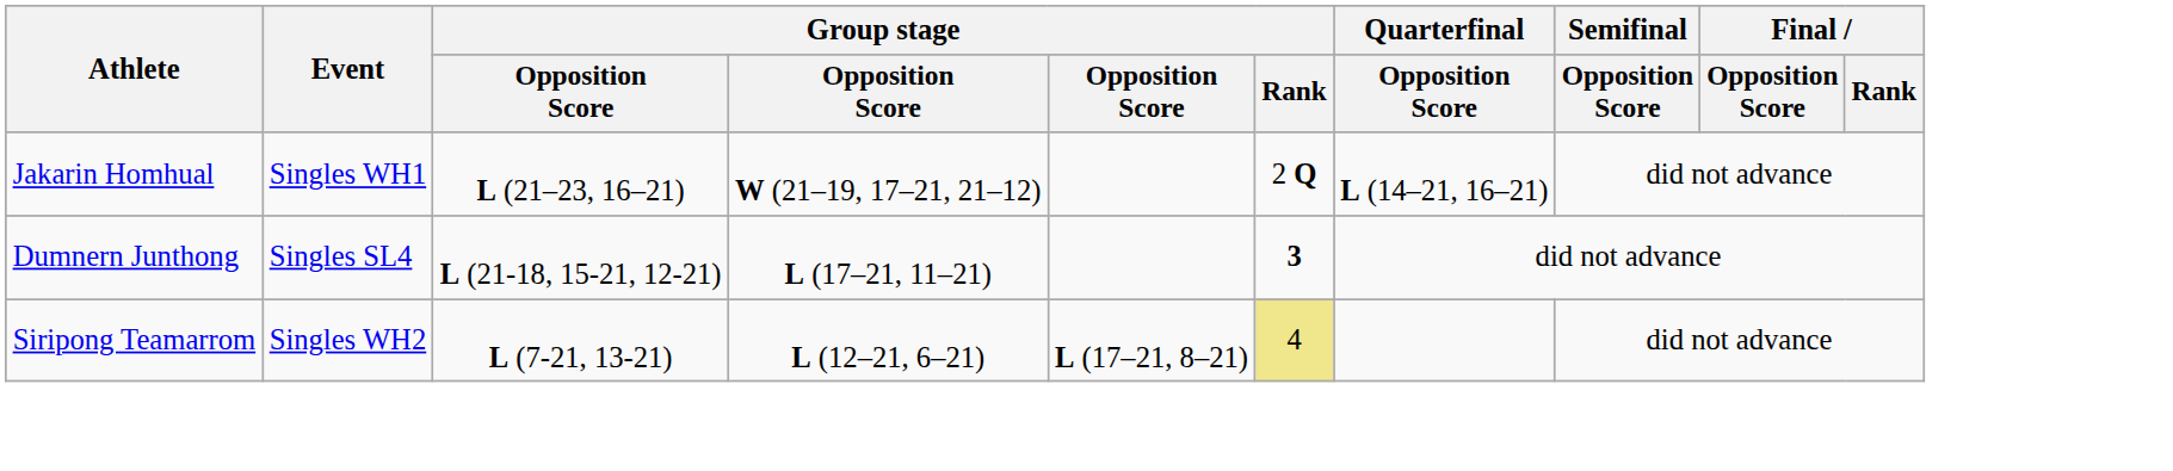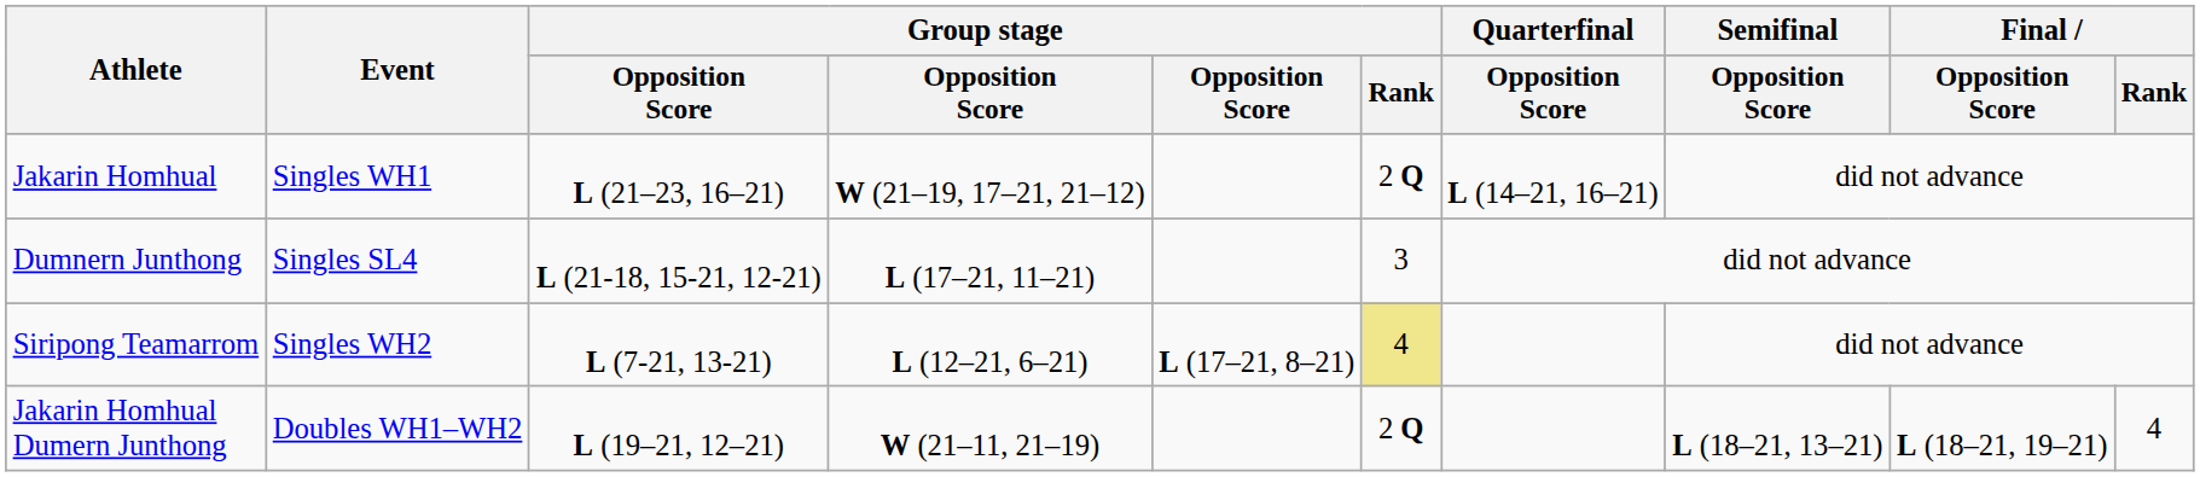 <table class="wikitable" style="font-size:90%; text-align:center">
 <tr>
 <th rowspan="2">Athlete</th>
 <th rowspan="2">Event</th>
 <th colspan="4">Group stage</th>
 <th>Quarterfinal</th>
 <th>Semifinal</th>
 <th colspan="2">Final / </th>
 </tr>
 <tr style="font-size:95%">
 <th>Opposition<br>Score</th>
 <th>Opposition<br>Score</th>
 <th>Opposition<br>Score</th>
 <th>Rank</th>
 <th>Opposition<br>Score</th>
 <th>Opposition<br>Score</th>
 <th>Opposition<br>Score</th>
 <th>Rank</th>
 </tr>
 <tr>
 <td align="left"><a href='#'>Jakarin Homhual</a></td>
 <td align="left"><a href='#'>Singles WH1</a></td>
 <td><br><strong>L</strong> (21–23, 16–21)</td>
 <td><br><strong>W</strong> (21–19, 17–21, 21–12)</td>
 <td></td>
 <td>2 <strong>Q</strong></td>
 <td><br><strong>L</strong> (14–21, 16–21)</td>
 <td colspan="3">did not advance</td>
 </tr>
 <tr>
 <td align="left"><a href='#'>Dumnern Junthong</a></td>
 <td align="left"><a href='#'>Singles SL4</a></td>
 <td><br><strong>L</strong> (21-18, 15-21, 12-21)</td>
 <td><br><strong>L</strong> (17–21, 11–21)</td>
 <td></td>
-<td><strong>3</strong></td>
+<td>3</td>
 <td colspan="4">did not advance</td>
 </tr>
 <tr>
 <td align="left"><a href='#'>Siripong Teamarrom</a></td>
 <td align="left"><a href='#'>Singles WH2</a></td>
 <td><br><strong>L</strong> (7-21, 13-21)</td>
 <td><br><strong>L</strong> (12–21, 6–21)</td>
 <td><br><strong>L</strong> (17–21, 8–21)</td>
 <td style="background: khaki;">4</td>
 <td></td>
 <td colspan="3">did not advance</td>
 </tr>
+<tr>
+<td align="left"><a href='#'>Jakarin Homhual</a><br><a href='#'>Dumern Junthong</a></td>
+<td align="left"><a href='#'>Doubles WH1–WH2</a></td>
+<td><br><strong>L</strong> (19–21, 12–21)</td>
+<td><br><strong>W</strong> (21–11, 21–19)</td>
+<td></td>
+<td>2 <strong>Q</strong></td>
+<td></td>
+<td><br><strong>L</strong> (18–21, 13–21)</td>
+<td><br><strong>L</strong> (18–21, 19–21)</td>
+<td>4</td>
+</tr>
 </table>
